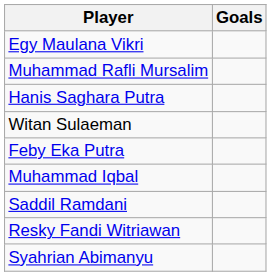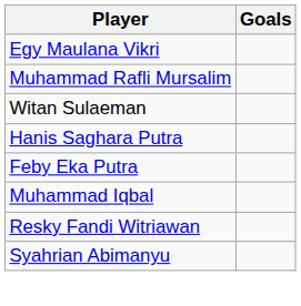 <table class="wikitable sortable" style="text-align: left;">
 <tr>
 <th>Player</th>
 <th>Goals</th>
 </tr>
 <tr>
 <td><a href='#'>Egy Maulana Vikri</a></td>
 <td></td>
 </tr>
 <tr>
 <td><a href='#'>Muhammad Rafli Mursalim</a></td>
 <td></td>
 </tr>
 <tr>
-<td><a href='#'>Hanis Saghara Putra</a></td>
+<td>Witan Sulaeman</td>
 <td></td>
 </tr>
 <tr>
-<td>Witan Sulaeman</td>
+<td><a href='#'>Hanis Saghara Putra</a></td>
 <td></td>
 </tr>
 <tr>
 <td><a href='#'>Feby Eka Putra</a></td>
 <td></td>
 </tr>
 <tr>
 <td><a href='#'>Muhammad Iqbal</a></td>
 <td></td>
 </tr>
 <tr>
-<td><a href='#'>Saddil Ramdani</a></td>
-<td></td>
-</tr>
-<tr>
 <td><a href='#'>Resky Fandi Witriawan</a></td>
 <td></td>
 </tr>
 <tr>
 <td><a href='#'>Syahrian Abimanyu</a></td>
 <td></td>
 </tr>
 </table>
